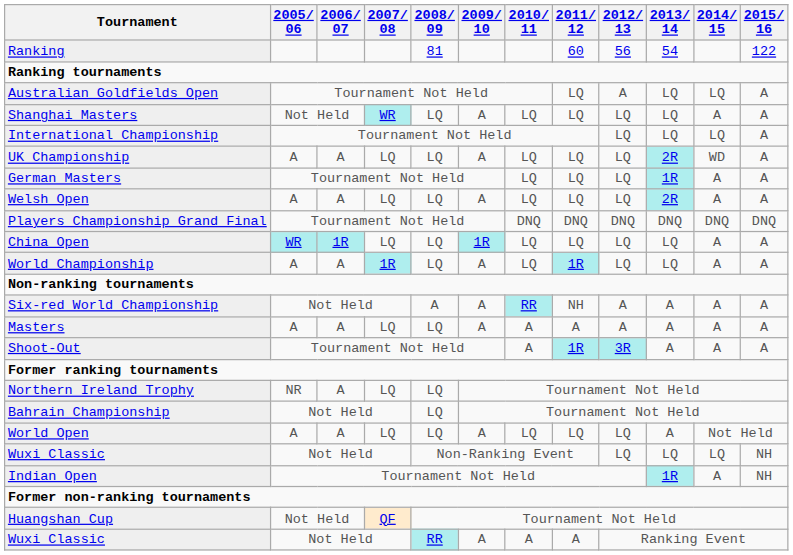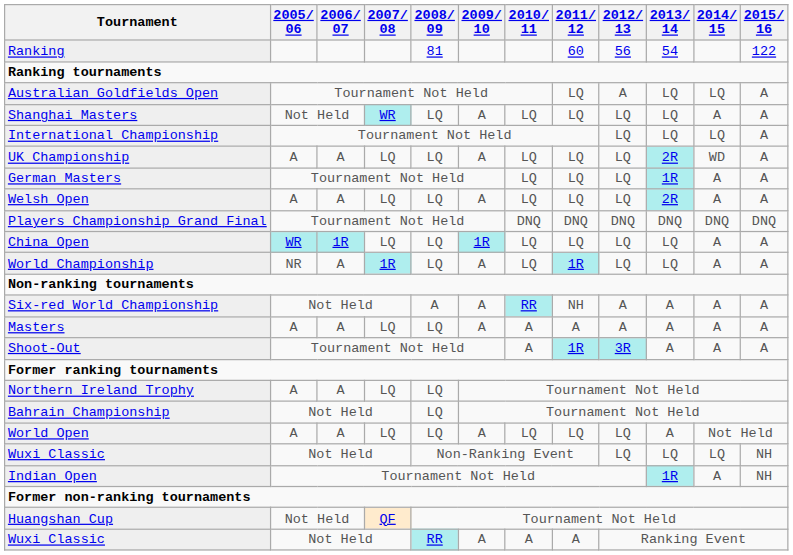 <table class="wikitable"  style="font-size:85%;">
 <tr>
 <th>Tournament</th>
 <th><a href='#'>2005/<br>06</a></th>
 <th><a href='#'>2006/<br>07</a></th>
 <th><a href='#'>2007/<br>08</a></th>
 <th><a href='#'>2008/<br>09</a></th>
 <th><a href='#'>2009/<br>10</a></th>
 <th><a href='#'>2010/<br>11</a></th>
 <th><a href='#'>2011/<br>12</a></th>
 <th><a href='#'>2012/<br>13</a></th>
 <th><a href='#'>2013/<br>14</a></th>
 <th><a href='#'>2014/<br>15</a></th>
 <th><a href='#'>2015/<br>16</a></th>
 </tr>
 <tr>
 <td style="background:#EFEFEF;"><a href='#'>Ranking</a></td>
 <td align="center"></td>
 <td align="center"></td>
 <td align="center"></td>
 <td align="center"><a href='#'>81</a></td>
 <td align="center"></td>
 <td align="center"></td>
 <td align="center"><a href='#'>60</a></td>
 <td align="center"><a href='#'>56</a></td>
 <td align="center"><a href='#'>54</a></td>
 <td align="center"></td>
 <td align="center"><a href='#'>122</a></td>
 </tr>
 <tr>
 <td colspan="20"><strong>Ranking tournaments</strong></td>
 </tr>
 <tr>
 <td style="background:#EFEFEF;"><a href='#'>Australian Goldfields Open</a></td>
 <td colspan="6" style="text-align:center; color:#555555;">Tournament Not Held</td>
 <td align="center" style="color:#555555;">LQ</td>
 <td align="center" style="color:#555555;">A</td>
 <td align="center" style="color:#555555;">LQ</td>
 <td align="center" style="color:#555555;">LQ</td>
 <td align="center" style="color:#555555;">A</td>
 </tr>
 <tr>
 <td style="background:#EFEFEF;"><a href='#'>Shanghai Masters</a></td>
 <td colspan="2" style="text-align:center; color:#555555;">Not Held</td>
 <td style="text-align:center; background:#afeeee;"><a href='#'>WR</a></td>
 <td align="center" style="color:#555555;">LQ</td>
 <td align="center" style="color:#555555;">A</td>
 <td align="center" style="color:#555555;">LQ</td>
 <td align="center" style="color:#555555;">LQ</td>
 <td align="center" style="color:#555555;">LQ</td>
 <td align="center" style="color:#555555;">LQ</td>
 <td align="center" style="color:#555555;">A</td>
 <td align="center" style="color:#555555;">A</td>
 </tr>
 <tr>
 <td style="background:#EFEFEF;"><a href='#'>International Championship</a></td>
 <td colspan="7" style="text-align:center; color:#555555;">Tournament Not Held</td>
 <td align="center" style="color:#555555;">LQ</td>
 <td align="center" style="color:#555555;">LQ</td>
 <td align="center" style="color:#555555;">LQ</td>
 <td align="center" style="color:#555555;">A</td>
 </tr>
 <tr>
 <td style="background:#EFEFEF;"><a href='#'>UK Championship</a></td>
 <td align="center" style="color:#555555;">A</td>
 <td align="center" style="color:#555555;">A</td>
 <td align="center" style="color:#555555;">LQ</td>
 <td align="center" style="color:#555555;">LQ</td>
 <td align="center" style="color:#555555;">A</td>
 <td align="center" style="color:#555555;">LQ</td>
 <td align="center" style="color:#555555;">LQ</td>
 <td align="center" style="color:#555555;">LQ</td>
 <td style="text-align:center; background:#afeeee;"><a href='#'>2R</a></td>
 <td align="center" style="color:#555555;">WD</td>
 <td align="center" style="color:#555555;">A</td>
 </tr>
 <tr>
 <td style="background:#EFEFEF;"><a href='#'>German Masters</a></td>
 <td align="center" colspan="5" style="color:#555555;">Tournament Not Held</td>
 <td align="center" style="color:#555555;">LQ</td>
 <td align="center" style="color:#555555;">LQ</td>
 <td align="center" style="color:#555555;">LQ</td>
 <td style="text-align:center; background:#afeeee;"><a href='#'>1R</a></td>
 <td align="center" style="color:#555555;">A</td>
 <td align="center" style="color:#555555;">A</td>
 </tr>
 <tr>
 <td style="background:#EFEFEF;"><a href='#'>Welsh Open</a></td>
 <td align="center" style="color:#555555;">A</td>
 <td align="center" style="color:#555555;">A</td>
 <td align="center" style="color:#555555;">LQ</td>
 <td align="center" style="color:#555555;">LQ</td>
 <td align="center" style="color:#555555;">A</td>
 <td align="center" style="color:#555555;">LQ</td>
 <td align="center" style="color:#555555;">LQ</td>
 <td align="center" style="color:#555555;">LQ</td>
 <td style="text-align:center; background:#afeeee;"><a href='#'>2R</a></td>
 <td align="center" style="color:#555555;">A</td>
 <td align="center" style="color:#555555;">A</td>
 </tr>
 <tr>
 <td style="background:#EFEFEF;"><a href='#'>Players Championship Grand Final</a></td>
 <td align="center" colspan="5" style="color:#555555;">Tournament Not Held</td>
 <td align="center" style="color:#555555;">DNQ</td>
 <td align="center" style="color:#555555;">DNQ</td>
 <td align="center" style="color:#555555;">DNQ</td>
 <td align="center" style="color:#555555;">DNQ</td>
 <td align="center" style="color:#555555;">DNQ</td>
 <td align="center" style="color:#555555;">DNQ</td>
 </tr>
 <tr>
 <td style="background:#EFEFEF;"><a href='#'>China Open</a></td>
 <td style="text-align:center; background:#afeeee;"><a href='#'>WR</a></td>
 <td style="text-align:center; background:#afeeee;"><a href='#'>1R</a></td>
 <td align="center" style="color:#555555;">LQ</td>
 <td align="center" style="color:#555555;">LQ</td>
 <td style="text-align:center; background:#afeeee;"><a href='#'>1R</a></td>
 <td align="center" style="color:#555555;">LQ</td>
 <td align="center" style="color:#555555;">LQ</td>
 <td align="center" style="color:#555555;">LQ</td>
 <td align="center" style="color:#555555;">LQ</td>
 <td align="center" style="color:#555555;">A</td>
 <td align="center" style="color:#555555;">A</td>
 </tr>
 <tr>
 <td style="background:#EFEFEF;"><a href='#'>World Championship</a></td>
-<td align="center" style="color:#555555;">A</td>
+<td align="center" style="color:#555555;">NR</td>
 <td align="center" style="color:#555555;">A</td>
 <td style="text-align:center; background:#afeeee;"><a href='#'>1R</a></td>
 <td align="center" style="color:#555555;">LQ</td>
 <td align="center" style="color:#555555;">A</td>
 <td align="center" style="color:#555555;">LQ</td>
 <td style="text-align:center; background:#afeeee;"><a href='#'>1R</a></td>
 <td align="center" style="color:#555555;">LQ</td>
 <td align="center" style="color:#555555;">LQ</td>
 <td align="center" style="color:#555555;">A</td>
 <td align="center" style="color:#555555;">A</td>
 </tr>
 <tr>
 <td colspan="20"><strong>Non-ranking tournaments</strong></td>
 </tr>
 <tr>
 <td style="background:#EFEFEF;"><a href='#'>Six-red World Championship</a></td>
 <td colspan="3" align="center" style="color:#555555;">Not Held</td>
 <td align="center" style="color:#555555;">A</td>
 <td align="center" style="color:#555555;">A</td>
 <td align="center" style="background:#afeeee;"><a href='#'>RR</a></td>
 <td align="center" style="color:#555555;">NH</td>
 <td align="center" style="color:#555555;">A</td>
 <td align="center" style="color:#555555;">A</td>
 <td align="center" style="color:#555555;">A</td>
 <td align="center" style="color:#555555;">A</td>
 </tr>
 <tr>
 <td style="background:#EFEFEF;"><a href='#'>Masters</a></td>
 <td align="center" style="color:#555555;">A</td>
 <td align="center" style="color:#555555;">A</td>
 <td align="center" style="color:#555555;">LQ</td>
 <td align="center" style="color:#555555;">LQ</td>
 <td align="center" style="color:#555555;">A</td>
 <td align="center" style="color:#555555;">A</td>
 <td align="center" style="color:#555555;">A</td>
 <td align="center" style="color:#555555;">A</td>
 <td align="center" style="color:#555555;">A</td>
 <td align="center" style="color:#555555;">A</td>
 <td align="center" style="color:#555555;">A</td>
 </tr>
 <tr>
 <td style="background:#EFEFEF;"><a href='#'>Shoot-Out</a></td>
 <td align="center" colspan="5" style="color:#555555;">Tournament Not Held</td>
 <td align="center" style="color:#555555;">A</td>
 <td align="center" style="background:#afeeee;"><a href='#'>1R</a></td>
 <td align="center" style="background:#afeeee;"><a href='#'>3R</a></td>
 <td align="center" style="color:#555555;">A</td>
 <td align="center" style="color:#555555;">A</td>
 <td align="center" style="color:#555555;">A</td>
 </tr>
 <tr>
 <td colspan="20"><strong>Former ranking tournaments</strong></td>
 </tr>
 <tr>
 <td style="background:#EFEFEF;"><a href='#'>Northern Ireland Trophy</a></td>
-<td align="center" style="color:#555555;">NR</td>
+<td align="center" style="color:#555555;">A</td>
 <td align="center" style="color:#555555;">A</td>
 <td align="center" style="color:#555555;">LQ</td>
 <td align="center" style="color:#555555;">LQ</td>
 <td align="center" colspan="20" style="color:#555555;">Tournament Not Held</td>
 </tr>
 <tr>
 <td style="background:#EFEFEF;"><a href='#'>Bahrain Championship</a></td>
 <td align="center" colspan="3" style="color:#555555;">Not Held</td>
 <td align="center" style="color:#555555;">LQ</td>
 <td align="center" colspan="20" style="color:#555555;">Tournament Not Held</td>
 </tr>
 <tr>
 <td style="background:#EFEFEF;"><a href='#'>World Open</a></td>
 <td align="center" style="color:#555555;">A</td>
 <td align="center" style="color:#555555;">A</td>
 <td align="center" style="color:#555555;">LQ</td>
 <td align="center" style="color:#555555;">LQ</td>
 <td align="center" style="color:#555555;">A</td>
 <td align="center" style="color:#555555;">LQ</td>
 <td align="center" style="color:#555555;">LQ</td>
 <td align="center" style="color:#555555;">LQ</td>
 <td align="center" style="color:#555555;">A</td>
 <td align="center" colspan="2" style="color:#555555;">Not Held</td>
 </tr>
 <tr>
 <td style="background:#EFEFEF;"><a href='#'>Wuxi Classic</a></td>
 <td colspan="3" style="text-align:center; color:#555555;">Not Held</td>
 <td colspan="4" style="text-align:center; color:#555555;">Non-Ranking Event</td>
 <td align="center" style="color:#555555;">LQ</td>
 <td align="center" style="color:#555555;">LQ</td>
 <td align="center" style="color:#555555;">LQ</td>
 <td align="center" style="color:#555555;">NH</td>
 </tr>
 <tr>
 <td style="background:#EFEFEF;"><a href='#'>Indian Open</a></td>
 <td align="center" colspan="8" style="color:#555555;">Tournament Not Held</td>
 <td style="text-align:center; background:#afeeee;"><a href='#'>1R</a></td>
 <td align="center" style="color:#555555;">A</td>
 <td align="center" style="color:#555555;">NH</td>
 </tr>
 <tr>
 <td colspan="20"><strong>Former non-ranking tournaments</strong></td>
 </tr>
 <tr>
 <td style="background:#EFEFEF;"><a href='#'>Huangshan Cup</a></td>
 <td align="center" colspan="2" style="color:#555555;">Not Held</td>
 <td style="text-align:center; background:#ffebcd;"><a href='#'>QF</a></td>
 <td align="center" colspan="20" style="color:#555555;">Tournament Not Held</td>
 </tr>
 <tr>
 <td style="background:#EFEFEF;"><a href='#'>Wuxi Classic</a></td>
 <td align="center" colspan="3" style="color:#555555;">Not Held</td>
 <td align="center" style="background:#afeeee;"><a href='#'>RR</a></td>
 <td align="center" style="color:#555555;">A</td>
 <td align="center" style="color:#555555;">A</td>
 <td align="center" style="color:#555555;">A</td>
 <td align="center" colspan="20" style="color:#555555;">Ranking Event</td>
 </tr>
 </table>
